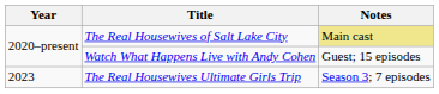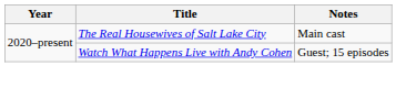 <table class="wikitable sortable">
 <tr>
 <th>Year</th>
 <th>Title</th>
 <th scope="col" class="unsortable">Notes</th>
 </tr>
 <tr>
 <td rowspan="2">2020–present</td>
 <td><em><a href='#'>The Real Housewives of Salt Lake City</a></em></td>
-<td style="background: khaki;">Main cast</td>
+<td>Main cast</td>
 </tr>
 <tr>
 <td><em><a href='#'>Watch What Happens Live with Andy Cohen</a></em></td>
 <td>Guest; 15 episodes</td>
 </tr>
-<tr>
-<td>2023</td>
-<td><em><a href='#'>The Real Housewives Ultimate Girls Trip</a></em></td>
-<td><a href='#'>Season 3</a>; 7 episodes</td>
-</tr>
 </table>
